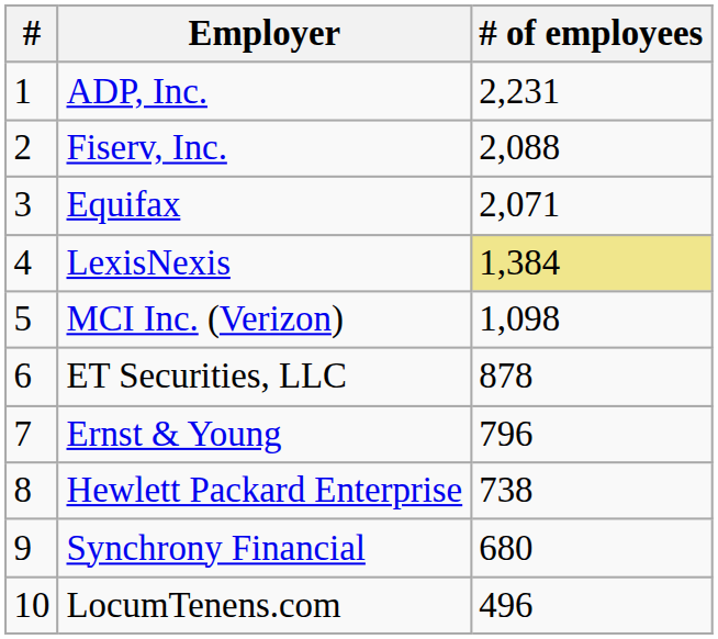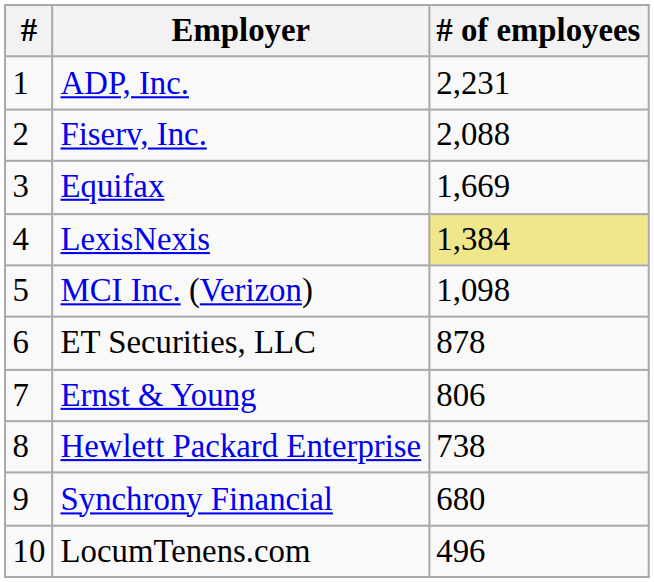 <table class="wikitable sortable">
 <tr>
 <th>#</th>
 <th>Employer</th>
 <th># of employees</th>
 </tr>
 <tr>
 <td>1</td>
 <td><a href='#'>ADP, Inc.</a></td>
 <td>2,231</td>
 </tr>
 <tr>
 <td>2</td>
 <td><a href='#'>Fiserv, Inc.</a></td>
 <td>2,088</td>
 </tr>
 <tr>
 <td>3</td>
 <td><a href='#'>Equifax</a></td>
-<td>2,071</td>
+<td>1,669</td>
 </tr>
 <tr>
 <td>4</td>
 <td><a href='#'>LexisNexis</a></td>
 <td style="background: khaki;">1,384</td>
 </tr>
 <tr>
 <td>5</td>
 <td><a href='#'>MCI Inc.</a> (<a href='#'>Verizon</a>)</td>
 <td>1,098</td>
 </tr>
 <tr>
 <td>6</td>
 <td>ET Securities, LLC</td>
 <td>878</td>
 </tr>
 <tr>
 <td>7</td>
 <td><a href='#'>Ernst & Young</a></td>
-<td>796</td>
+<td>806</td>
 </tr>
 <tr>
 <td>8</td>
 <td><a href='#'>Hewlett Packard Enterprise</a></td>
 <td>738</td>
 </tr>
 <tr>
 <td>9</td>
 <td><a href='#'>Synchrony Financial</a></td>
 <td>680</td>
 </tr>
 <tr>
 <td>10</td>
 <td>LocumTenens.com</td>
 <td>496</td>
 </tr>
 </table>
